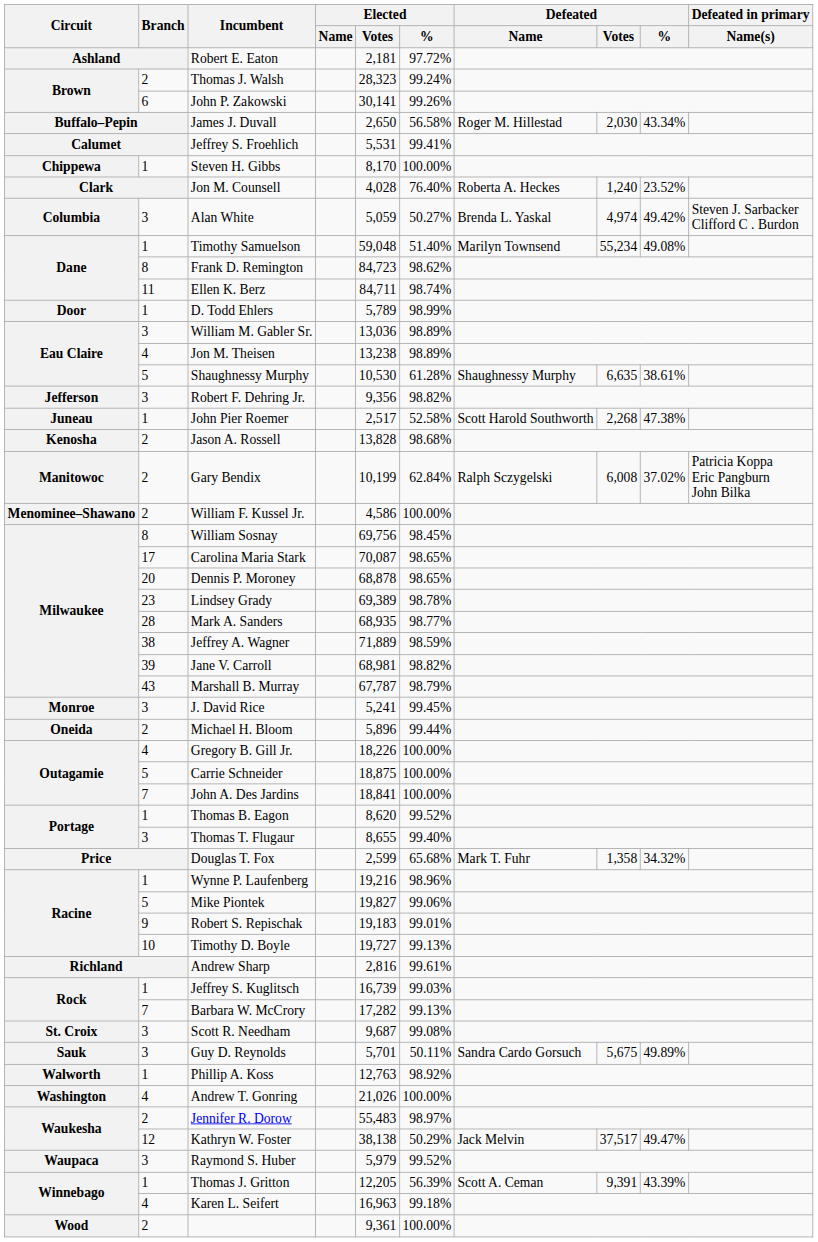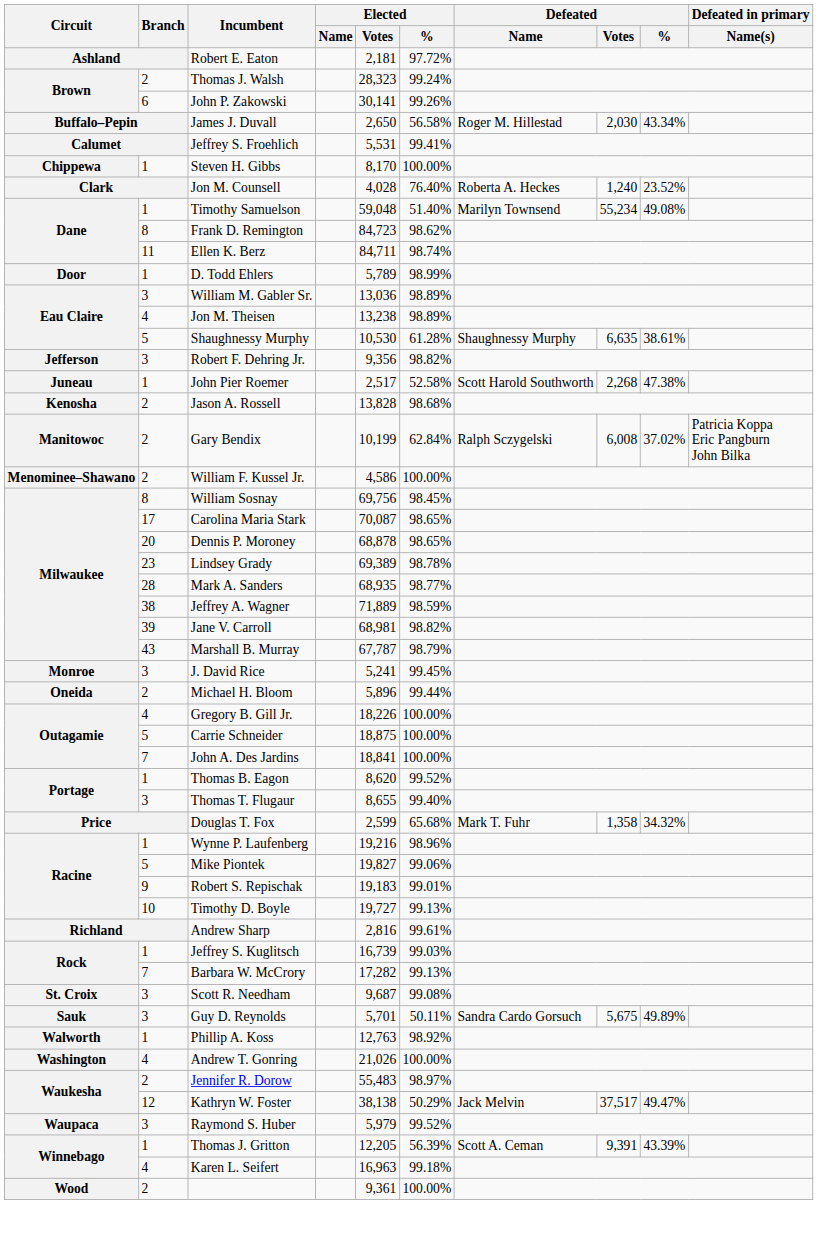 <table class="wikitable">
 <tr>
 <th rowspan="2">Circuit</th>
 <th rowspan="2">Branch</th>
 <th rowspan="2">Incumbent</th>
 <th colspan="3">Elected</th>
 <th colspan="3">Defeated</th>
 <th>Defeated in primary</th>
 </tr>
 <tr>
 <th>Name</th>
 <th>Votes</th>
 <th>%</th>
 <th>Name</th>
 <th>Votes</th>
 <th>%</th>
 <th>Name(s)</th>
 </tr>
 <tr>
 <th colspan="2">Ashland</th>
 <td>Robert E. Eaton</td>
 <td><strong></strong></td>
 <td align="right">2,181</td>
 <td align="right">97.72%</td>
 <td colspan="4" align="center"></td>
 </tr>
 <tr>
 <th rowspan="2">Brown</th>
 <td>2</td>
 <td>Thomas J. Walsh</td>
 <td><strong></strong></td>
 <td align="right">28,323</td>
 <td align="right">99.24%</td>
 <td colspan="4" align="center"></td>
 </tr>
 <tr>
 <td>6</td>
 <td>John P. Zakowski</td>
 <td><strong></strong></td>
 <td align="right">30,141</td>
 <td align="right">99.26%</td>
 <td colspan="4" align="center"></td>
 </tr>
 <tr>
 <th colspan="2">Buffalo–Pepin</th>
 <td>James J. Duvall</td>
 <td><strong></strong></td>
 <td align="right">2,650</td>
 <td align="right">56.58%</td>
 <td>Roger M. Hillestad</td>
 <td align="right">2,030</td>
 <td align="right">43.34%</td>
 <td></td>
 </tr>
 <tr>
 <th colspan="2">Calumet</th>
 <td>Jeffrey S. Froehlich</td>
 <td><strong></strong></td>
 <td align="right">5,531</td>
 <td align="right">99.41%</td>
 <td colspan="4" align="center"></td>
 </tr>
 <tr>
 <th>Chippewa</th>
 <td>1</td>
 <td>Steven H. Gibbs</td>
 <td><strong></strong></td>
 <td align="right">8,170</td>
 <td align="right">100.00%</td>
 <td colspan="4" align="center"></td>
 </tr>
 <tr>
 <th colspan="2">Clark</th>
 <td>Jon M. Counsell</td>
 <td><strong></strong></td>
 <td align="right">4,028</td>
 <td align="right">76.40%</td>
 <td>Roberta A. Heckes</td>
 <td align="right">1,240</td>
 <td align="right">23.52%</td>
 <td></td>
-</tr>
-<tr>
-<th>Columbia</th>
-<td>3</td>
-<td>Alan White</td>
-<td><strong></strong></td>
-<td align="right">5,059</td>
-<td align="right">50.27%</td>
-<td>Brenda L. Yaskal</td>
-<td align="right">4,974</td>
-<td align="right">49.42%</td>
-<td>Steven J. Sarbacker <br>Clifford C . Burdon</td>
 </tr>
 <tr>
 <th rowspan="3">Dane</th>
 <td>1</td>
 <td>Timothy Samuelson</td>
 <td><strong></strong></td>
 <td align="right">59,048</td>
 <td align="right">51.40%</td>
 <td>Marilyn Townsend</td>
 <td align="right">55,234</td>
 <td align="right">49.08%</td>
 <td></td>
 </tr>
 <tr>
 <td>8</td>
 <td>Frank D. Remington</td>
 <td><strong></strong></td>
 <td align="right">84,723</td>
 <td align="right">98.62%</td>
 <td colspan="4" align="center"></td>
 </tr>
 <tr>
 <td>11</td>
 <td>Ellen K. Berz</td>
 <td><strong></strong></td>
 <td align="right">84,711</td>
 <td align="right">98.74%</td>
 <td colspan="4" align="center"></td>
 </tr>
 <tr>
 <th>Door</th>
 <td>1</td>
 <td>D. Todd  Ehlers</td>
 <td><strong></strong></td>
 <td align="right">5,789</td>
 <td align="right">98.99%</td>
 <td colspan="4" align="center"></td>
 </tr>
 <tr>
 <th rowspan="3">Eau Claire</th>
 <td>3</td>
 <td>William M. Gabler Sr.</td>
 <td><strong></strong></td>
 <td align="right">13,036</td>
 <td align="right">98.89%</td>
 <td colspan="4" align="center"></td>
 </tr>
 <tr>
 <td>4</td>
 <td>Jon M. Theisen</td>
 <td><strong></strong></td>
 <td align="right">13,238</td>
 <td align="right">98.89%</td>
 <td colspan="4" align="center"></td>
 </tr>
 <tr>
 <td>5</td>
 <td>Shaughnessy Murphy</td>
 <td><strong></strong></td>
 <td align="right">10,530</td>
 <td align="right">61.28%</td>
 <td>Shaughnessy Murphy</td>
 <td align="right">6,635</td>
 <td align="right">38.61%</td>
 <td></td>
 </tr>
 <tr>
 <th>Jefferson</th>
 <td>3</td>
 <td>Robert F. Dehring Jr.</td>
 <td><strong></strong></td>
 <td align="right">9,356</td>
 <td align="right">98.82%</td>
 <td colspan="4" align="center"></td>
 </tr>
 <tr>
 <th>Juneau</th>
 <td>1</td>
 <td>John Pier Roemer</td>
 <td><strong></strong></td>
 <td align="right">2,517</td>
 <td align="right">52.58%</td>
 <td>Scott Harold Southworth</td>
 <td align="right">2,268</td>
 <td align="right">47.38%</td>
 <td></td>
 </tr>
 <tr>
 <th>Kenosha</th>
 <td>2</td>
 <td>Jason A. Rossell</td>
 <td><strong></strong></td>
 <td align="right">13,828</td>
 <td align="right">98.68%</td>
 <td colspan="4" align="center"></td>
 </tr>
 <tr>
 <th>Manitowoc</th>
 <td>2</td>
 <td>Gary Bendix</td>
 <td><strong></strong></td>
 <td align="right">10,199</td>
 <td align="right">62.84%</td>
 <td>Ralph Sczygelski</td>
 <td align="right">6,008</td>
 <td align="right">37.02%</td>
 <td>Patricia Koppa <br>Eric Pangburn <br>John Bilka</td>
 </tr>
 <tr>
 <th>Menominee–Shawano</th>
 <td>2</td>
 <td>William F. Kussel Jr.</td>
 <td><strong></strong></td>
 <td align="right">4,586</td>
 <td align="right">100.00%</td>
 <td colspan="4" align="center"></td>
 </tr>
 <tr>
 <th rowspan="8">Milwaukee</th>
 <td>8</td>
 <td>William Sosnay</td>
 <td><strong></strong></td>
 <td align="right">69,756</td>
 <td align="right">98.45%</td>
 <td colspan="4" align="center"></td>
 </tr>
 <tr>
 <td>17</td>
 <td>Carolina Maria Stark</td>
 <td><strong></strong></td>
 <td align="right">70,087</td>
 <td align="right">98.65%</td>
 <td colspan="4" align="center"></td>
 </tr>
 <tr>
 <td>20</td>
 <td>Dennis P. Moroney</td>
 <td><strong></strong></td>
 <td align="right">68,878</td>
 <td align="right">98.65%</td>
 <td colspan="4" align="center"></td>
 </tr>
 <tr>
 <td>23</td>
 <td>Lindsey Grady</td>
 <td><strong></strong></td>
 <td align="right">69,389</td>
 <td align="right">98.78%</td>
 <td colspan="4" align="center"></td>
 </tr>
 <tr>
 <td>28</td>
 <td>Mark A. Sanders</td>
 <td><strong></strong></td>
 <td align="right">68,935</td>
 <td align="right">98.77%</td>
 <td colspan="4" align="center"></td>
 </tr>
 <tr>
 <td>38</td>
 <td>Jeffrey A. Wagner</td>
 <td><strong></strong></td>
 <td align="right">71,889</td>
 <td align="right">98.59%</td>
 <td colspan="4" align="center"></td>
 </tr>
 <tr>
 <td>39</td>
 <td>Jane V. Carroll</td>
 <td><strong></strong></td>
 <td align="right">68,981</td>
 <td align="right">98.82%</td>
 <td colspan="4" align="center"></td>
 </tr>
 <tr>
 <td>43</td>
 <td>Marshall B. Murray</td>
 <td><strong></strong></td>
 <td align="right">67,787</td>
 <td align="right">98.79%</td>
 <td colspan="4" align="center"></td>
 </tr>
 <tr>
 <th>Monroe</th>
 <td>3</td>
 <td>J. David Rice</td>
 <td><strong></strong></td>
 <td align="right">5,241</td>
 <td align="right">99.45%</td>
 <td colspan="4" align="center"></td>
 </tr>
 <tr>
 <th>Oneida</th>
 <td>2</td>
 <td>Michael H. Bloom</td>
 <td><strong></strong></td>
 <td align="right">5,896</td>
 <td align="right">99.44%</td>
 <td colspan="4" align="center"></td>
 </tr>
 <tr>
 <th rowspan="3">Outagamie</th>
 <td>4</td>
 <td>Gregory B. Gill Jr.</td>
 <td><strong></strong></td>
 <td align="right">18,226</td>
 <td align="right">100.00%</td>
 <td colspan="4" align="center"></td>
 </tr>
 <tr>
 <td>5</td>
 <td>Carrie Schneider</td>
 <td><strong></strong></td>
 <td align="right">18,875</td>
 <td align="right">100.00%</td>
 <td colspan="4" align="center"></td>
 </tr>
 <tr>
 <td>7</td>
 <td>John A. Des Jardins</td>
 <td><strong></strong></td>
 <td align="right">18,841</td>
 <td align="right">100.00%</td>
 <td colspan="4" align="center"></td>
 </tr>
 <tr>
 <th rowspan="2">Portage</th>
 <td>1</td>
 <td>Thomas B. Eagon</td>
 <td><strong></strong></td>
 <td align="right">8,620</td>
 <td align="right">99.52%</td>
 <td colspan="4" align="center"></td>
 </tr>
 <tr>
 <td>3</td>
 <td>Thomas T. Flugaur</td>
 <td><strong></strong></td>
 <td align="right">8,655</td>
 <td align="right">99.40%</td>
 <td colspan="4" align="center"></td>
 </tr>
 <tr>
 <th colspan="2">Price</th>
 <td>Douglas T. Fox</td>
 <td><strong></strong></td>
 <td align="right">2,599</td>
 <td align="right">65.68%</td>
 <td>Mark T. Fuhr</td>
 <td align="right">1,358</td>
 <td align="right">34.32%</td>
 <td></td>
 </tr>
 <tr>
 <th rowspan="4">Racine</th>
 <td>1</td>
 <td>Wynne P. Laufenberg</td>
 <td><strong></strong></td>
 <td align="right">19,216</td>
 <td align="right">98.96%</td>
 <td colspan="4" align="center"></td>
 </tr>
 <tr>
 <td>5</td>
 <td>Mike Piontek</td>
 <td><strong></strong></td>
 <td align="right">19,827</td>
 <td align="right">99.06%</td>
 <td colspan="4" align="center"></td>
 </tr>
 <tr>
 <td>9</td>
 <td>Robert S. Repischak</td>
 <td><strong></strong></td>
 <td align="right">19,183</td>
 <td align="right">99.01%</td>
 <td colspan="4" align="center"></td>
 </tr>
 <tr>
 <td>10</td>
 <td>Timothy D. Boyle</td>
 <td><strong></strong></td>
 <td align="right">19,727</td>
 <td align="right">99.13%</td>
 <td colspan="4" align="center"></td>
 </tr>
 <tr>
 <th colspan="2">Richland</th>
 <td>Andrew Sharp</td>
 <td><strong></strong></td>
 <td align="right">2,816</td>
 <td align="right">99.61%</td>
 <td colspan="4" align="center"></td>
 </tr>
 <tr>
 <th rowspan="2">Rock</th>
 <td>1</td>
 <td>Jeffrey S. Kuglitsch</td>
 <td><strong></strong></td>
 <td align="right">16,739</td>
 <td align="right">99.03%</td>
 <td colspan="4" align="center"></td>
 </tr>
 <tr>
 <td>7</td>
 <td>Barbara W. McCrory</td>
 <td><strong></strong></td>
 <td align="right">17,282</td>
 <td align="right">99.13%</td>
 <td colspan="4" align="center"></td>
 </tr>
 <tr>
 <th>St. Croix</th>
 <td>3</td>
 <td>Scott R. Needham</td>
 <td><strong></strong></td>
 <td align="right">9,687</td>
 <td align="right">99.08%</td>
 <td colspan="4" align="center"></td>
 </tr>
 <tr>
 <th>Sauk</th>
 <td>3</td>
 <td>Guy D. Reynolds</td>
 <td><strong></strong></td>
 <td align="right">5,701</td>
 <td align="right">50.11%</td>
 <td>Sandra Cardo Gorsuch</td>
 <td align="right">5,675</td>
 <td align="right">49.89%</td>
 <td></td>
 </tr>
 <tr>
 <th>Walworth</th>
 <td>1</td>
 <td>Phillip A. Koss</td>
 <td><strong></strong></td>
 <td align="right">12,763</td>
 <td align="right">98.92%</td>
 <td colspan="4" align="center"></td>
 </tr>
 <tr>
 <th>Washington</th>
 <td>4</td>
 <td>Andrew T. Gonring</td>
 <td><strong></strong></td>
 <td align="right">21,026</td>
 <td align="right">100.00%</td>
 <td colspan="4" align="center"></td>
 </tr>
 <tr>
 <th rowspan="2">Waukesha</th>
 <td>2</td>
 <td><a href='#'>Jennifer R. Dorow</a></td>
 <td><strong></strong></td>
 <td align="right">55,483</td>
 <td align="right">98.97%</td>
 <td colspan="4" align="center"></td>
 </tr>
 <tr>
 <td>12</td>
 <td>Kathryn W. Foster</td>
 <td><strong></strong></td>
 <td align="right">38,138</td>
 <td align="right">50.29%</td>
 <td>Jack Melvin</td>
 <td align="right">37,517</td>
 <td align="right">49.47%</td>
 <td></td>
 </tr>
 <tr>
 <th>Waupaca</th>
 <td>3</td>
 <td>Raymond S. Huber</td>
 <td><strong></strong></td>
 <td align="right">5,979</td>
 <td align="right">99.52%</td>
 <td colspan="4" align="center"></td>
 </tr>
 <tr>
 <th rowspan="2">Winnebago</th>
 <td>1</td>
 <td>Thomas J. Gritton</td>
 <td><strong></strong></td>
 <td align="right">12,205</td>
 <td align="right">56.39%</td>
 <td>Scott A. Ceman</td>
 <td align="right">9,391</td>
 <td align="right">43.39%</td>
 <td></td>
 </tr>
 <tr>
 <td>4</td>
 <td>Karen L. Seifert</td>
 <td><strong></strong></td>
 <td align="right">16,963</td>
 <td align="right">99.18%</td>
 <td colspan="4" align="center"></td>
 </tr>
 <tr>
 <th>Wood</th>
 <td>2</td>
 <td></td>
 <td></td>
 <td align="right">9,361</td>
 <td align="right">100.00%</td>
 <td colspan="4" align="center"></td>
 </tr>
 </table>
